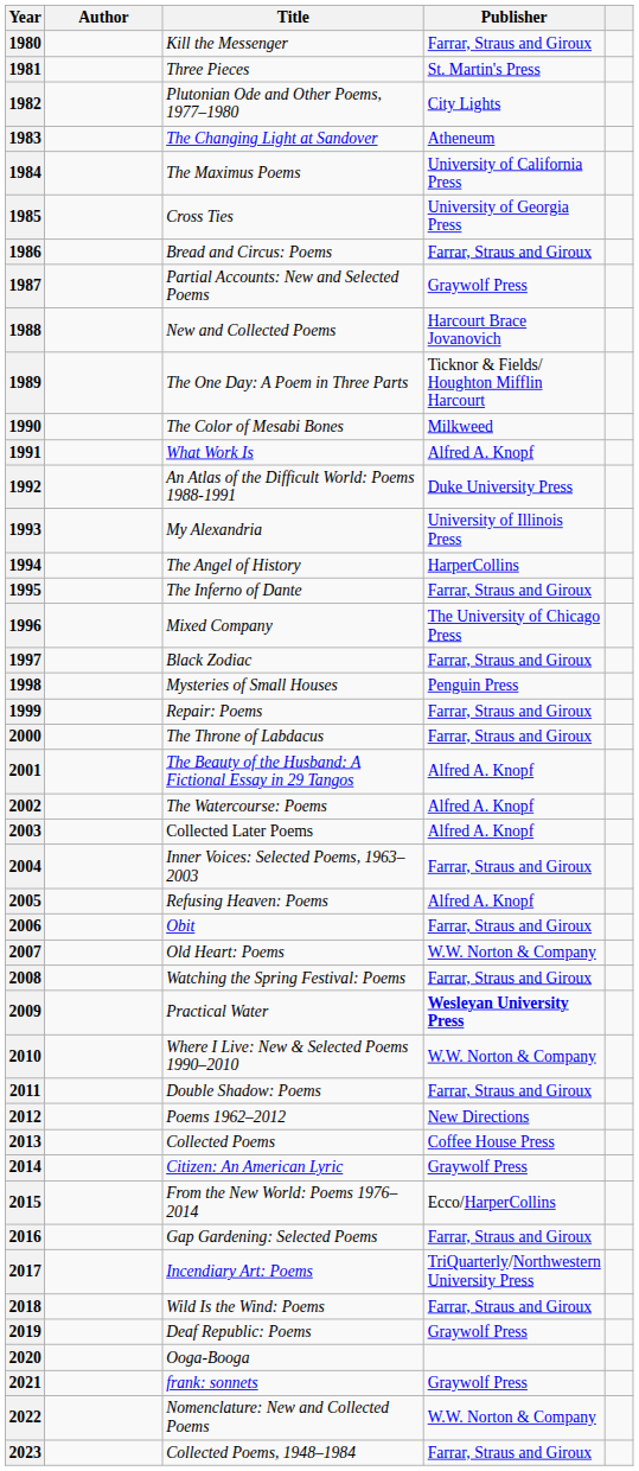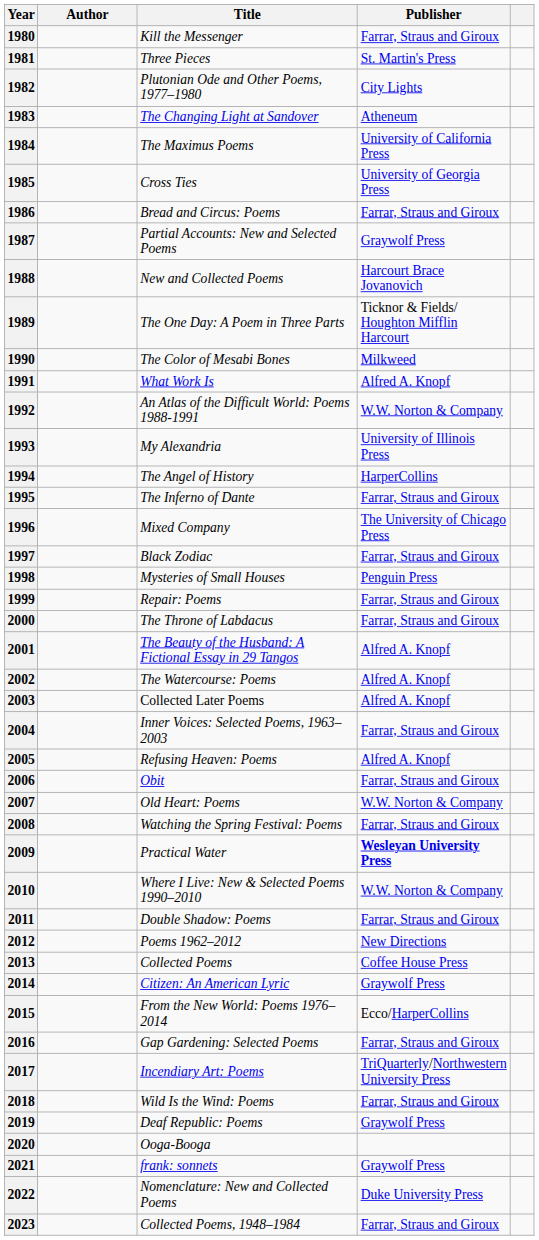 <table class="wikitable sortable mw-collapsible" style="width:100%">
 <tr>
 <th scope="col" width="5%">Year</th>
 <th scope="col" width="20%">Author</th>
 <th scope="col" width="45%">Title</th>
 <th scope="col" width="25%">Publisher</th>
 <th scope="col" width="5%"></th>
 </tr>
 <tr>
 <th>1980</th>
 <td></td>
 <td><em>Kill the Messenger</em></td>
 <td><a href='#'>Farrar, Straus and Giroux</a></td>
 <td></td>
 </tr>
 <tr>
 <th>1981</th>
 <td></td>
 <td><em>Three Pieces</em></td>
 <td><a href='#'>St. Martin's Press</a></td>
 <td></td>
 </tr>
 <tr>
 <th>1982</th>
 <td></td>
 <td><em>Plutonian Ode and Other Poems, 1977–1980</em></td>
 <td><a href='#'>City Lights</a></td>
 <td></td>
 </tr>
 <tr>
 <th>1983</th>
 <td></td>
 <td><em><a href='#'>The Changing Light at Sandover</a></em></td>
 <td><a href='#'>Atheneum</a></td>
 <td></td>
 </tr>
 <tr>
 <th>1984</th>
 <td></td>
 <td><em>The Maximus Poems</em></td>
 <td><a href='#'>University of California Press</a></td>
 <td></td>
 </tr>
 <tr>
 <th>1985</th>
 <td></td>
 <td><em>Cross Ties</em></td>
 <td><a href='#'>University of Georgia Press</a></td>
 <td></td>
 </tr>
 <tr>
 <th>1986</th>
 <td></td>
 <td><em>Bread and Circus: Poems</em></td>
 <td><a href='#'>Farrar, Straus and Giroux</a></td>
 <td></td>
 </tr>
 <tr>
 <th>1987</th>
 <td></td>
 <td><em>Partial Accounts: New and Selected Poems</em></td>
 <td><a href='#'>Graywolf Press</a></td>
 <td></td>
 </tr>
 <tr>
 <th>1988</th>
 <td></td>
 <td><em>New and Collected Poems</em></td>
 <td><a href='#'>Harcourt Brace Jovanovich</a></td>
 <td></td>
 </tr>
 <tr>
 <th>1989</th>
 <td></td>
 <td><em>The One Day: A Poem in Three Parts</em></td>
 <td>Ticknor & Fields/ <a href='#'>Houghton Mifflin Harcourt</a></td>
 <td></td>
 </tr>
 <tr>
 <th>1990</th>
 <td></td>
 <td><em>The Color of Mesabi Bones</em></td>
 <td><a href='#'>Milkweed</a></td>
 <td></td>
 </tr>
 <tr>
 <th>1991</th>
 <td></td>
 <td><em><a href='#'>What Work Is</a></em></td>
 <td><a href='#'>Alfred A. Knopf</a></td>
 <td></td>
 </tr>
 <tr>
 <th>1992</th>
 <td></td>
 <td><em>An Atlas of the Difficult World: Poems 1988-1991</em></td>
-<td><a href='#'>Duke University Press</a></td>
+<td><a href='#'>W.W. Norton & Company</a></td>
 <td></td>
 </tr>
 <tr>
 <th>1993</th>
 <td></td>
 <td><em>My Alexandria</em></td>
 <td><a href='#'>University of Illinois Press</a></td>
 <td></td>
 </tr>
 <tr>
 <th>1994</th>
 <td></td>
 <td><em>The Angel of History</em></td>
 <td><a href='#'>HarperCollins</a></td>
 <td></td>
 </tr>
 <tr>
 <th>1995</th>
 <td></td>
 <td><em>The Inferno of Dante</em></td>
 <td><a href='#'>Farrar, Straus and Giroux</a></td>
 <td></td>
 </tr>
 <tr>
 <th>1996</th>
 <td></td>
 <td><em>Mixed Company</em></td>
 <td><a href='#'>The University of Chicago Press</a></td>
 <td></td>
 </tr>
 <tr>
 <th>1997</th>
 <td></td>
 <td><em>Black Zodiac</em></td>
 <td><a href='#'>Farrar, Straus and Giroux</a></td>
 <td></td>
 </tr>
 <tr>
 <th>1998</th>
 <td></td>
 <td><em>Mysteries of Small Houses</em></td>
 <td><a href='#'>Penguin Press</a></td>
 <td></td>
 </tr>
 <tr>
 <th>1999</th>
 <td></td>
 <td><em>Repair: Poems</em></td>
 <td><a href='#'>Farrar, Straus and Giroux</a></td>
 <td></td>
 </tr>
 <tr>
 <th>2000</th>
 <td></td>
 <td><em>The Throne of Labdacus</em></td>
 <td><a href='#'>Farrar, Straus and Giroux</a></td>
 <td></td>
 </tr>
 <tr>
 <th>2001</th>
 <td></td>
 <td><em><a href='#'>The Beauty of the Husband: A Fictional Essay in 29 Tangos</a></em></td>
 <td><a href='#'>Alfred A. Knopf</a></td>
 <td></td>
 </tr>
 <tr>
 <th>2002</th>
 <td></td>
 <td><em>The Watercourse: Poems</em></td>
 <td><a href='#'>Alfred A. Knopf</a></td>
 <td></td>
 </tr>
 <tr>
 <th>2003</th>
 <td></td>
 <td>Collected Later Poems</td>
 <td><a href='#'>Alfred A. Knopf</a></td>
 <td></td>
 </tr>
 <tr>
 <th>2004</th>
 <td></td>
 <td><em>Inner Voices: Selected Poems, 1963–2003</em></td>
 <td><a href='#'>Farrar, Straus and Giroux</a></td>
 <td></td>
 </tr>
 <tr>
 <th>2005</th>
 <td></td>
 <td><em>Refusing Heaven: Poems</em></td>
 <td scope="col" width="5%"><a href='#'>Alfred A. Knopf</a></td>
 <td scope="col" width="25%"></td>
 </tr>
 <tr>
 <th>2006</th>
 <td></td>
 <td><em><a href='#'>Obit</a></em></td>
 <td><a href='#'>Farrar, Straus and Giroux</a></td>
 <td></td>
 </tr>
 <tr>
 <th>2007</th>
 <td></td>
 <td><em>Old Heart: Poems</em></td>
 <td><a href='#'>W.W. Norton & Company</a></td>
 <td></td>
 </tr>
 <tr>
 <th>2008</th>
 <td></td>
 <td><em>Watching the Spring Festival: Poems</em></td>
 <td><a href='#'>Farrar, Straus and Giroux</a></td>
 <td></td>
 </tr>
 <tr>
 <th>2009</th>
 <td></td>
 <td><em>Practical Water</em></td>
 <td><strong><a href='#'>Wesleyan University Press</a></strong></td>
 <td></td>
 </tr>
 <tr>
 <th>2010</th>
 <td></td>
 <td><em>Where I Live: New & Selected Poems 1990–2010</em></td>
 <td><a href='#'>W.W. Norton & Company</a></td>
 <td></td>
 </tr>
 <tr>
 <th>2011</th>
 <td></td>
 <td><em>Double Shadow: Poems</em></td>
 <td><a href='#'>Farrar, Straus and Giroux</a></td>
 <td></td>
 </tr>
 <tr>
 <th>2012</th>
 <td></td>
 <td><em>Poems 1962–2012</em></td>
 <td><a href='#'>New Directions</a></td>
 <td></td>
 </tr>
 <tr>
 <th>2013</th>
 <td></td>
 <td><em>Collected Poems</em></td>
 <td><a href='#'>Coffee House Press</a></td>
 <td></td>
 </tr>
 <tr>
 <th>2014</th>
 <td></td>
 <td><em><a href='#'>Citizen: An American Lyric</a></em></td>
 <td><a href='#'>Graywolf Press</a></td>
 <td></td>
 </tr>
 <tr>
 <th>2015</th>
 <td></td>
 <td><em>From the New World: Poems 1976–2014</em></td>
 <td>Ecco/<a href='#'>HarperCollins</a></td>
 <td></td>
 </tr>
 <tr>
 <th>2016</th>
 <td></td>
 <td><em>Gap Gardening: Selected Poems</em></td>
 <td><a href='#'>Farrar, Straus and Giroux</a></td>
 <td></td>
 </tr>
 <tr>
 <th>2017</th>
 <td></td>
 <td><em><a href='#'>Incendiary Art: Poems</a></em></td>
 <td><a href='#'>TriQuarterly</a>/<a href='#'>Northwestern University Press</a></td>
 <td></td>
 </tr>
 <tr>
 <th>2018</th>
 <td></td>
 <td><em>Wild Is the Wind: Poems</em></td>
 <td><a href='#'>Farrar, Straus and Giroux</a></td>
 <td></td>
 </tr>
 <tr>
 <th>2019</th>
 <td></td>
 <td><em>Deaf Republic: Poems</em></td>
 <td><a href='#'>Graywolf Press</a></td>
 <td></td>
 </tr>
 <tr>
 <th>2020</th>
 <td></td>
 <td><em>Ooga-Booga</em></td>
 <td></td>
 <td></td>
 </tr>
 <tr>
 <th>2021</th>
 <td></td>
 <td><em><a href='#'>frank: sonnets</a></em></td>
 <td><a href='#'>Graywolf Press</a></td>
 <td></td>
 </tr>
 <tr>
 <th>2022</th>
 <td></td>
 <td><em>Nomenclature: New and Collected Poems</em></td>
-<td><a href='#'>W.W. Norton & Company</a></td>
+<td><a href='#'>Duke University Press</a></td>
 <td></td>
 </tr>
 <tr>
 <th>2023</th>
 <td></td>
 <td><em>Collected Poems, 1948–1984</em></td>
 <td><a href='#'>Farrar, Straus and Giroux</a></td>
 <td></td>
 </tr>
 </table>
